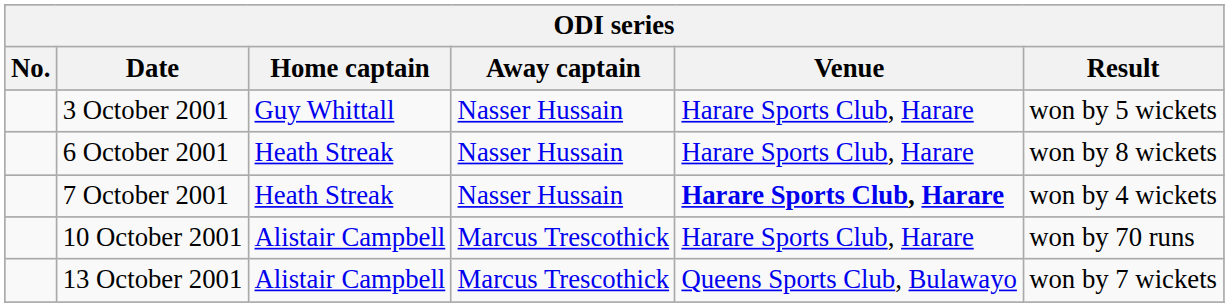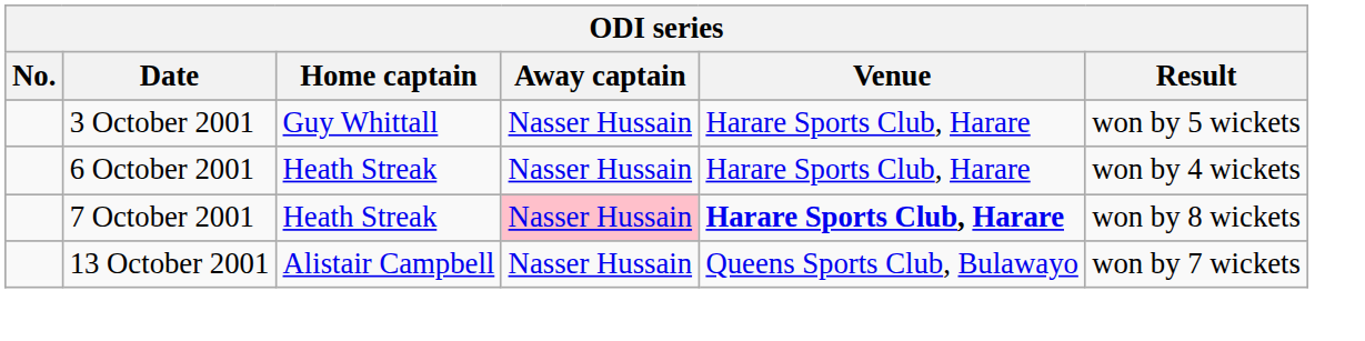 <table class="wikitable">
 <tr>
 <th colspan="6">ODI series</th>
 </tr>
 <tr>
 <th>No.</th>
 <th>Date</th>
 <th>Home captain</th>
 <th>Away captain</th>
 <th>Venue</th>
 <th>Result</th>
 </tr>
 <tr>
 <td></td>
 <td>3 October 2001</td>
 <td><a href='#'>Guy Whittall</a></td>
 <td><a href='#'>Nasser Hussain</a></td>
 <td><a href='#'>Harare Sports Club</a>, <a href='#'>Harare</a></td>
 <td> won by 5 wickets</td>
 </tr>
 <tr>
 <td></td>
 <td>6 October 2001</td>
 <td><a href='#'>Heath Streak</a></td>
 <td><a href='#'>Nasser Hussain</a></td>
 <td><a href='#'>Harare Sports Club</a>, <a href='#'>Harare</a></td>
-<td> won by 8 wickets</td>
+<td> won by 4 wickets</td>
 </tr>
 <tr>
 <td></td>
 <td>7 October 2001</td>
 <td><a href='#'>Heath Streak</a></td>
-<td><a href='#'>Nasser Hussain</a></td>
+<td style="background: pink;"><a href='#'>Nasser Hussain</a></td>
 <td><strong><a href='#'>Harare Sports Club</a>, <a href='#'>Harare</a></strong></td>
-<td> won by 4 wickets</td>
-</tr>
-<tr>
-<td></td>
-<td>10 October 2001</td>
-<td><a href='#'>Alistair Campbell</a></td>
-<td><a href='#'>Marcus Trescothick</a></td>
-<td><a href='#'>Harare Sports Club</a>, <a href='#'>Harare</a></td>
-<td> won by 70 runs</td>
+<td> won by 8 wickets</td>
 </tr>
 <tr>
 <td></td>
 <td>13 October 2001</td>
 <td><a href='#'>Alistair Campbell</a></td>
-<td><a href='#'>Marcus Trescothick</a></td>
+<td><a href='#'>Nasser Hussain</a></td>
 <td><a href='#'>Queens Sports Club</a>, <a href='#'>Bulawayo</a></td>
 <td> won by 7 wickets</td>
 </tr>
 </table>
